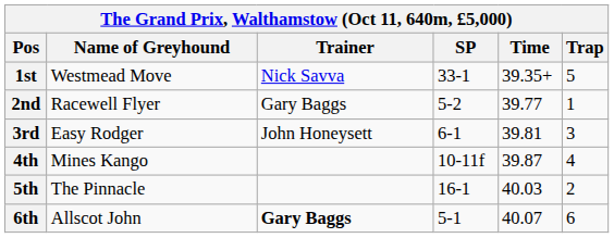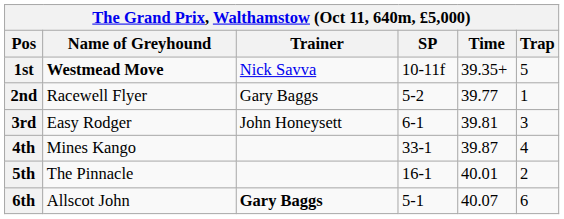 <table class="wikitable">
 <tr>
 <th colspan="6"><a href='#'>The Grand Prix</a>, <a href='#'>Walthamstow</a> (Oct 11, 640m, £5,000)</th>
 </tr>
 <tr>
 <th width=30>Pos</th>
 <th width=180>Name of Greyhound</th>
 <th width=150>Trainer</th>
 <th width=50>SP</th>
 <th width=50>Time</th>
 <th width=30>Trap</th>
 </tr>
 <tr>
 <th>1st</th>
-<td>Westmead Move</td>
+<td><strong>Westmead Move</strong></td>
 <td><a href='#'>Nick Savva</a></td>
-<td>33-1</td>
+<td>10-11f</td>
 <td>39.35+</td>
 <td>5</td>
 </tr>
 <tr>
 <th>2nd</th>
 <td>Racewell Flyer</td>
 <td>Gary Baggs</td>
 <td>5-2</td>
 <td>39.77</td>
 <td>1</td>
 </tr>
 <tr>
 <th>3rd</th>
 <td>Easy Rodger</td>
 <td>John Honeysett</td>
 <td>6-1</td>
 <td>39.81</td>
 <td>3</td>
 </tr>
 <tr>
 <th>4th</th>
 <td>Mines Kango</td>
 <td></td>
-<td>10-11f</td>
+<td>33-1</td>
 <td>39.87</td>
 <td>4</td>
 </tr>
 <tr>
 <th>5th</th>
 <td>The Pinnacle</td>
 <td></td>
 <td>16-1</td>
-<td>40.03</td>
+<td>40.01</td>
 <td>2</td>
 </tr>
 <tr>
 <th>6th</th>
 <td>Allscot John</td>
 <td><strong>Gary Baggs</strong></td>
 <td>5-1</td>
 <td>40.07</td>
 <td>6</td>
 </tr>
 </table>
